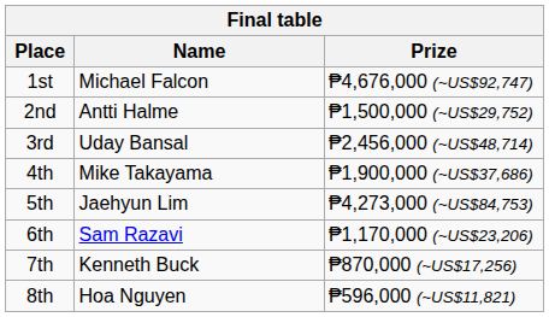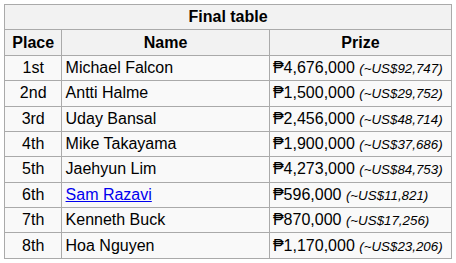 <table class="wikitable">
 <tr>
 <th colspan="3">Final table</th>
 </tr>
 <tr>
 <th style="width:50px;">Place</th>
 <th style="width:200px;">Name</th>
 <th style="width:175px;">Prize</th>
 </tr>
 <tr>
 <td style="text-align:center;">1st</td>
 <td> Michael Falcon</td>
 <td>₱4,676,000 <small><em>(~US$92,747)</em></small></td>
 </tr>
 <tr>
 <td style="text-align:center;">2nd</td>
 <td> Antti Halme</td>
 <td>₱1,500,000 <small><em>(~US$29,752)</em></small></td>
 </tr>
 <tr>
 <td style="text-align:center;">3rd</td>
 <td> Uday Bansal</td>
 <td>₱2,456,000 <small><em>(~US$48,714)</em></small></td>
 </tr>
 <tr>
 <td style="text-align:center;">4th</td>
 <td> Mike Takayama</td>
 <td>₱1,900,000 <small><em>(~US$37,686)</em></small></td>
 </tr>
 <tr>
 <td style="text-align:center;">5th</td>
 <td> Jaehyun Lim</td>
 <td>₱4,273,000 <small><em>(~US$84,753)</em></small></td>
 </tr>
 <tr>
 <td style="text-align:center;">6th</td>
 <td> <a href='#'>Sam Razavi</a></td>
-<td>₱1,170,000 <small><em>(~US$23,206)</em></small></td>
+<td>₱596,000 <small><em>(~US$11,821)</em></small></td>
 </tr>
 <tr>
 <td style="text-align:center;">7th</td>
 <td> Kenneth Buck</td>
 <td>₱870,000 <small><em>(~US$17,256)</em></small></td>
 </tr>
 <tr>
 <td style="text-align:center;">8th</td>
 <td> Hoa Nguyen</td>
-<td>₱596,000 <small><em>(~US$11,821)</em></small></td>
+<td>₱1,170,000 <small><em>(~US$23,206)</em></small></td>
 </tr>
 </table>
